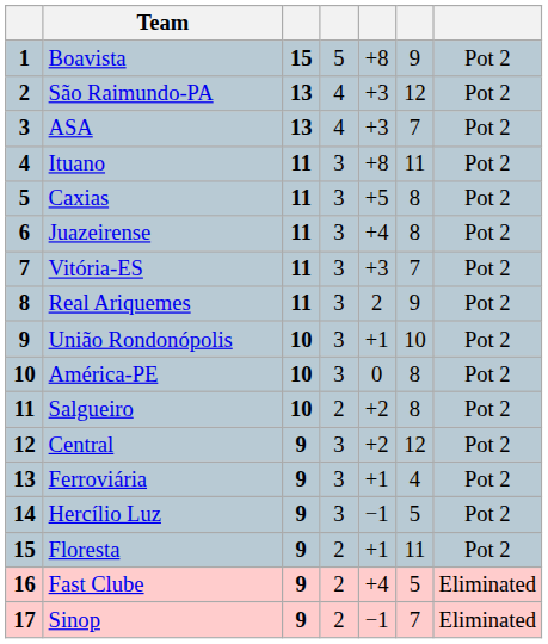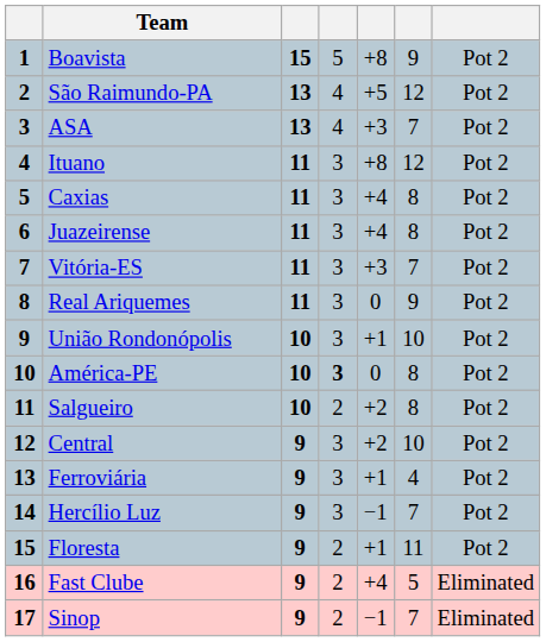 <table class="wikitable" style="text-align: center;">
 <tr>
 <th width=20></th>
 <th width=165>Team</th>
 <th width=20></th>
 <th width=20></th>
 <th width=20></th>
 <th width=20></th>
 <th width=40></th>
 </tr>
 <tr bgcolor="#b8cad4">
 <td><strong>1</strong></td>
 <td align=left> <a href='#'>Boavista</a></td>
 <td><strong>15</strong></td>
 <td>5</td>
 <td>+8</td>
 <td>9</td>
 <td>Pot 2</td>
 </tr>
 <tr bgcolor="#b8cad4">
 <td><strong>2</strong></td>
 <td align=left> <a href='#'>São Raimundo-PA</a></td>
 <td><strong>13</strong></td>
 <td>4</td>
-<td>+3</td>
+<td>+5</td>
 <td>12</td>
 <td>Pot 2</td>
 </tr>
 <tr bgcolor="#b8cad4">
 <td><strong>3</strong></td>
 <td align=left> <a href='#'>ASA</a></td>
 <td><strong>13</strong></td>
 <td>4</td>
 <td>+3</td>
 <td>7</td>
 <td>Pot 2</td>
 </tr>
 <tr bgcolor="#b8cad4">
 <td><strong>4</strong></td>
 <td align=left> <a href='#'>Ituano</a></td>
 <td><strong>11</strong></td>
 <td>3</td>
 <td>+8</td>
-<td>11</td>
+<td>12</td>
 <td>Pot 2</td>
 </tr>
 <tr bgcolor="#b8cad4">
 <td><strong>5</strong></td>
 <td align=left> <a href='#'>Caxias</a></td>
 <td><strong>11</strong></td>
 <td>3</td>
-<td>+5</td>
+<td>+4</td>
 <td>8</td>
 <td>Pot 2</td>
 </tr>
 <tr bgcolor="#b8cad4">
 <td><strong>6</strong></td>
 <td align=left> <a href='#'>Juazeirense</a></td>
 <td><strong>11</strong></td>
 <td>3</td>
 <td>+4</td>
 <td>8</td>
 <td>Pot 2</td>
 </tr>
 <tr bgcolor="#b8cad4">
 <td><strong>7</strong></td>
 <td align=left> <a href='#'>Vitória-ES</a></td>
 <td><strong>11</strong></td>
 <td>3</td>
 <td>+3</td>
 <td>7</td>
 <td>Pot 2</td>
 </tr>
 <tr bgcolor="#b8cad4">
 <td><strong>8</strong></td>
 <td align=left> <a href='#'>Real Ariquemes</a></td>
 <td><strong>11</strong></td>
 <td>3</td>
-<td>2</td>
+<td>0</td>
 <td>9</td>
 <td>Pot 2</td>
 </tr>
 <tr bgcolor="#b8cad4">
 <td><strong>9</strong></td>
 <td align=left> <a href='#'>União Rondonópolis</a></td>
 <td><strong>10</strong></td>
 <td>3</td>
 <td>+1</td>
 <td>10</td>
 <td>Pot 2</td>
 </tr>
 <tr bgcolor="#b8cad4">
 <td><strong>10</strong></td>
 <td align=left> <a href='#'>América-PE</a></td>
 <td><strong>10</strong></td>
-<td>3</td>
+<td><strong>3</strong></td>
 <td>0</td>
 <td>8</td>
 <td>Pot 2</td>
 </tr>
 <tr bgcolor="#b8cad4">
 <td><strong>11</strong></td>
 <td align=left> <a href='#'>Salgueiro</a></td>
 <td><strong>10</strong></td>
 <td>2</td>
 <td>+2</td>
 <td>8</td>
 <td>Pot 2</td>
 </tr>
 <tr bgcolor="#b8cad4">
 <td><strong>12</strong></td>
 <td align=left> <a href='#'>Central</a></td>
 <td><strong>9</strong></td>
 <td>3</td>
 <td>+2</td>
-<td>12</td>
+<td>10</td>
 <td>Pot 2</td>
 </tr>
 <tr bgcolor="#b8cad4">
 <td><strong>13</strong></td>
 <td align=left> <a href='#'>Ferroviária</a></td>
 <td><strong>9</strong></td>
 <td>3</td>
 <td>+1</td>
 <td>4</td>
 <td>Pot 2</td>
 </tr>
 <tr bgcolor="#b8cad4">
 <td><strong>14</strong></td>
 <td align=left> <a href='#'>Hercílio Luz</a></td>
 <td><strong>9</strong></td>
 <td>3</td>
 <td>−1</td>
-<td>5</td>
+<td>7</td>
 <td>Pot 2</td>
 </tr>
 <tr bgcolor="#b8cad4">
 <td><strong>15</strong></td>
 <td align=left> <a href='#'>Floresta</a></td>
 <td><strong>9</strong></td>
 <td>2</td>
 <td>+1</td>
 <td>11</td>
 <td>Pot 2</td>
 </tr>
 <tr bgcolor="#ffcccc">
 <td><strong>16</strong></td>
 <td align=left> <a href='#'>Fast Clube</a></td>
 <td><strong>9</strong></td>
 <td>2</td>
 <td>+4</td>
 <td>5</td>
 <td>Eliminated</td>
 </tr>
 <tr bgcolor="#ffcccc">
 <td><strong>17</strong></td>
 <td align=left> <a href='#'>Sinop</a></td>
 <td><strong>9</strong></td>
 <td>2</td>
 <td>−1</td>
 <td>7</td>
 <td>Eliminated</td>
 </tr>
 </table>
